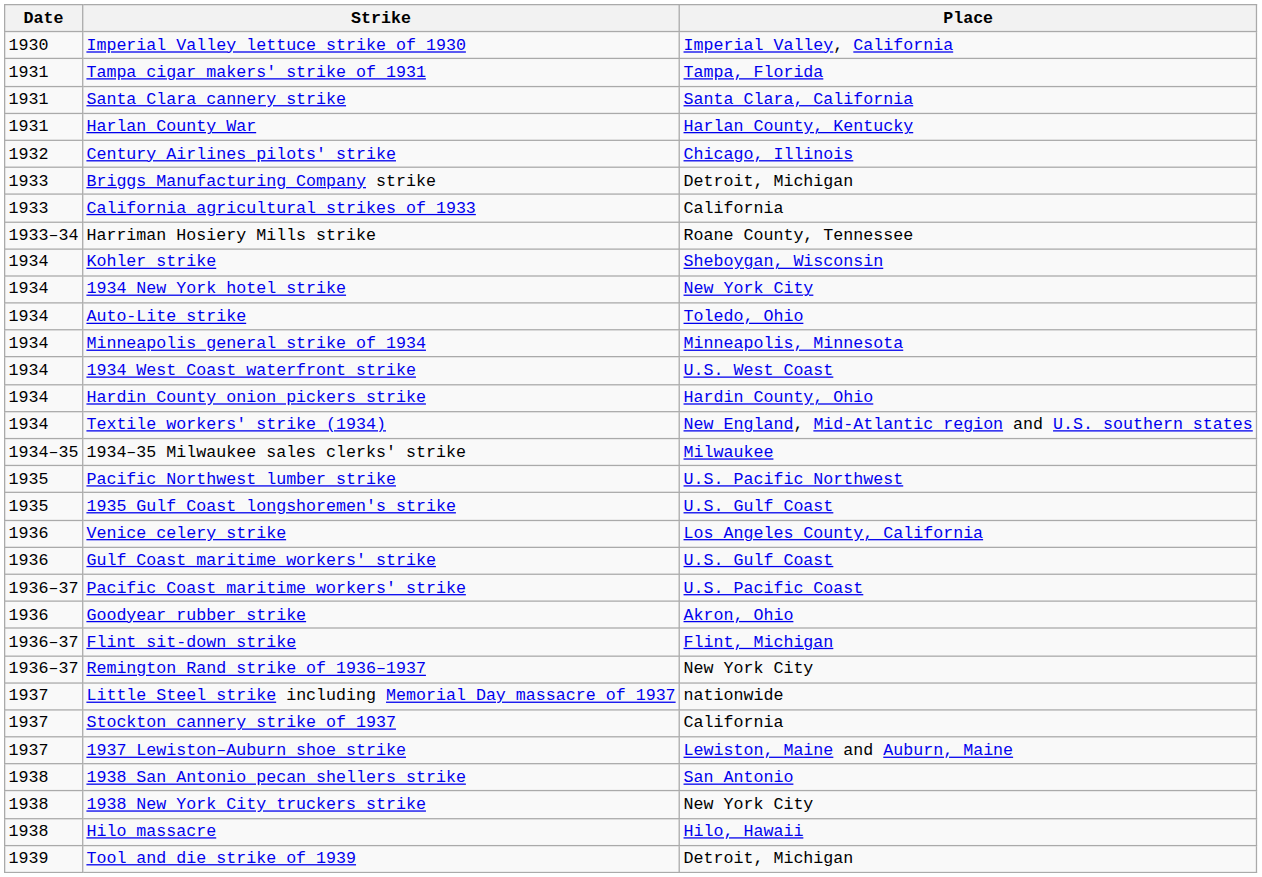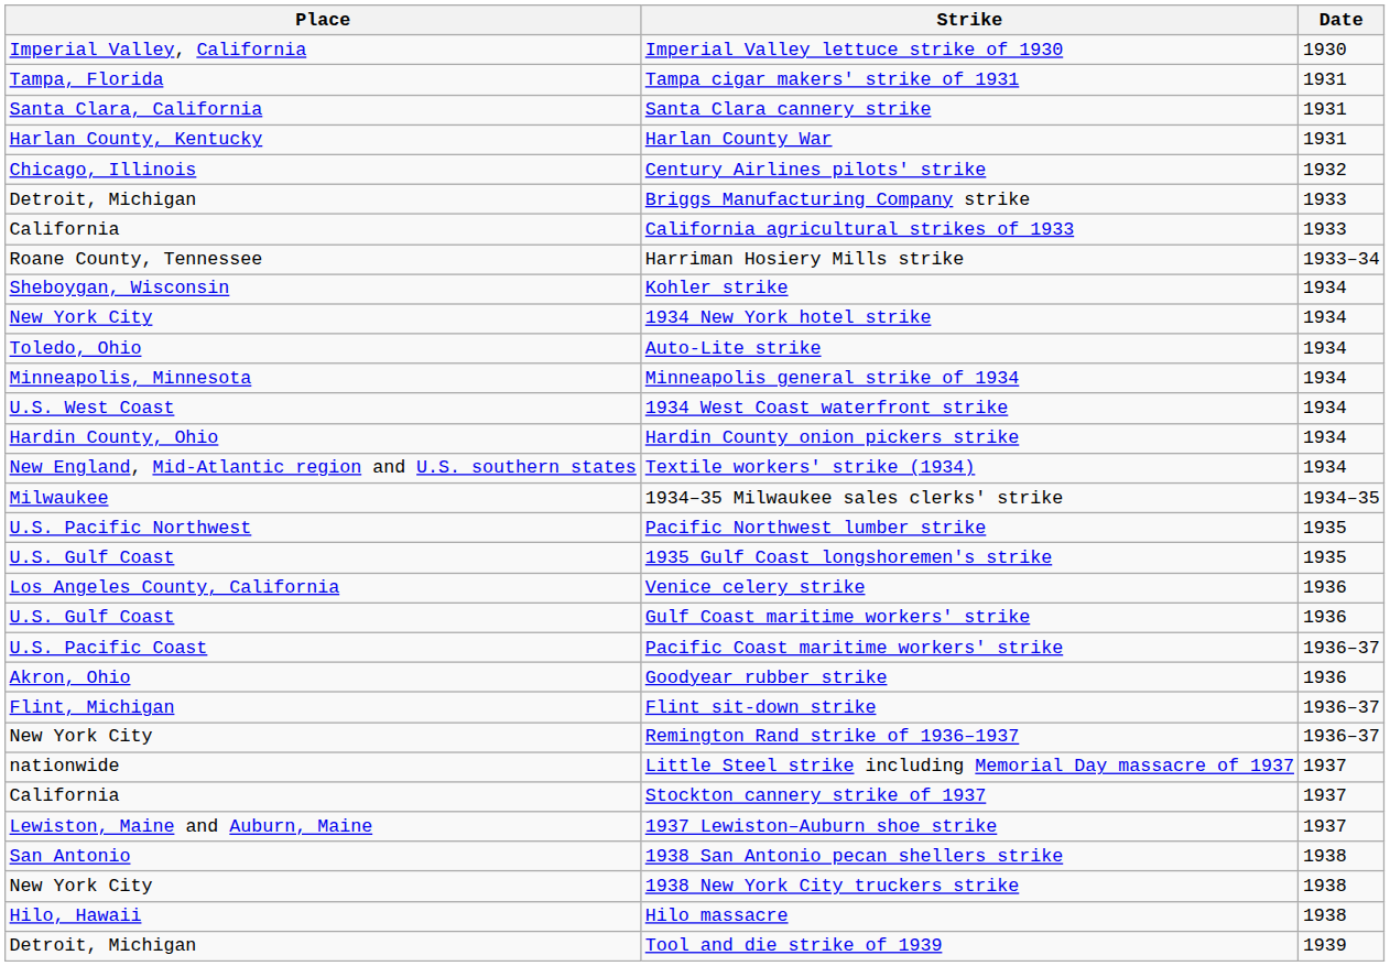 <table class="wikitable sortable">
 <tr>
+<th>Place</th>
+<th>Strike</th>
 <th>Date</th>
-<th>Strike</th>
-<th>Place</th>
 </tr>
 <tr>
+<td><a href='#'>Imperial Valley</a>, <a href='#'>California</a></td>
+<td><a href='#'>Imperial Valley lettuce strike of 1930</a></td>
 <td>1930</td>
-<td><a href='#'>Imperial Valley lettuce strike of 1930</a></td>
-<td><a href='#'>Imperial Valley</a>, <a href='#'>California</a></td>
 </tr>
 <tr>
+<td><a href='#'>Tampa, Florida</a></td>
+<td><a href='#'>Tampa cigar makers' strike of 1931</a></td>
 <td>1931</td>
-<td><a href='#'>Tampa cigar makers' strike of 1931</a></td>
-<td><a href='#'>Tampa, Florida</a></td>
 </tr>
 <tr>
+<td><a href='#'>Santa Clara, California</a></td>
+<td><a href='#'>Santa Clara cannery strike</a></td>
 <td>1931</td>
-<td><a href='#'>Santa Clara cannery strike</a></td>
-<td><a href='#'>Santa Clara, California</a></td>
 </tr>
 <tr>
+<td><a href='#'>Harlan County, Kentucky</a></td>
+<td><a href='#'>Harlan County War</a></td>
 <td>1931</td>
-<td><a href='#'>Harlan County War</a></td>
-<td><a href='#'>Harlan County, Kentucky</a></td>
 </tr>
 <tr>
+<td><a href='#'>Chicago, Illinois</a></td>
+<td><a href='#'>Century Airlines pilots' strike</a></td>
 <td>1932</td>
-<td><a href='#'>Century Airlines pilots' strike</a></td>
-<td><a href='#'>Chicago, Illinois</a></td>
 </tr>
 <tr>
+<td>Detroit, Michigan</td>
+<td><a href='#'>Briggs Manufacturing Company</a> strike</td>
 <td>1933</td>
-<td><a href='#'>Briggs Manufacturing Company</a> strike</td>
-<td>Detroit, Michigan</td>
 </tr>
 <tr>
+<td>California</td>
+<td><a href='#'>California agricultural strikes of 1933</a></td>
 <td>1933</td>
-<td><a href='#'>California agricultural strikes of 1933</a></td>
-<td>California</td>
 </tr>
 <tr>
+<td>Roane County, Tennessee</td>
+<td>Harriman Hosiery Mills strike</td>
 <td>1933–34</td>
-<td>Harriman Hosiery Mills strike</td>
-<td>Roane County, Tennessee</td>
 </tr>
 <tr>
+<td><a href='#'>Sheboygan, Wisconsin</a></td>
+<td><a href='#'>Kohler strike</a></td>
 <td>1934</td>
-<td><a href='#'>Kohler strike</a></td>
-<td><a href='#'>Sheboygan, Wisconsin</a></td>
 </tr>
 <tr>
+<td><a href='#'>New York City</a></td>
+<td><a href='#'>1934 New York hotel strike</a></td>
 <td>1934</td>
-<td><a href='#'>1934 New York hotel strike</a></td>
-<td><a href='#'>New York City</a></td>
 </tr>
 <tr>
+<td><a href='#'>Toledo, Ohio</a></td>
+<td><a href='#'>Auto-Lite strike</a></td>
 <td>1934</td>
-<td><a href='#'>Auto-Lite strike</a></td>
-<td><a href='#'>Toledo, Ohio</a></td>
 </tr>
 <tr>
+<td><a href='#'>Minneapolis, Minnesota</a></td>
+<td><a href='#'>Minneapolis general strike of 1934</a></td>
 <td>1934</td>
-<td><a href='#'>Minneapolis general strike of 1934</a></td>
-<td><a href='#'>Minneapolis, Minnesota</a></td>
 </tr>
 <tr>
+<td><a href='#'>U.S. West Coast</a></td>
+<td><a href='#'>1934 West Coast waterfront strike</a></td>
 <td>1934</td>
-<td><a href='#'>1934 West Coast waterfront strike</a></td>
-<td><a href='#'>U.S. West Coast</a></td>
 </tr>
 <tr>
+<td><a href='#'>Hardin County, Ohio</a></td>
+<td><a href='#'>Hardin County onion pickers strike</a></td>
 <td>1934</td>
-<td><a href='#'>Hardin County onion pickers strike</a></td>
-<td><a href='#'>Hardin County, Ohio</a></td>
 </tr>
 <tr>
+<td><a href='#'>New England</a>, <a href='#'>Mid-Atlantic region</a> and <a href='#'>U.S. southern states</a></td>
+<td><a href='#'>Textile workers' strike (1934)</a></td>
 <td>1934</td>
-<td><a href='#'>Textile workers' strike (1934)</a></td>
-<td><a href='#'>New England</a>, <a href='#'>Mid-Atlantic region</a> and <a href='#'>U.S. southern states</a></td>
 </tr>
 <tr>
+<td><a href='#'>Milwaukee</a></td>
+<td>1934–35 Milwaukee sales clerks' strike</td>
 <td>1934–35</td>
-<td>1934–35 Milwaukee sales clerks' strike</td>
-<td><a href='#'>Milwaukee</a></td>
 </tr>
 <tr>
+<td><a href='#'>U.S. Pacific Northwest</a></td>
+<td><a href='#'>Pacific Northwest lumber strike</a></td>
 <td>1935</td>
-<td><a href='#'>Pacific Northwest lumber strike</a></td>
-<td><a href='#'>U.S. Pacific Northwest</a></td>
 </tr>
 <tr>
+<td><a href='#'>U.S. Gulf Coast</a></td>
+<td><a href='#'>1935 Gulf Coast longshoremen's strike</a></td>
 <td>1935</td>
-<td><a href='#'>1935 Gulf Coast longshoremen's strike</a></td>
-<td><a href='#'>U.S. Gulf Coast</a></td>
 </tr>
 <tr>
+<td><a href='#'>Los Angeles County, California</a></td>
+<td><a href='#'>Venice celery strike</a></td>
 <td>1936</td>
-<td><a href='#'>Venice celery strike</a></td>
-<td><a href='#'>Los Angeles County, California</a></td>
 </tr>
 <tr>
+<td><a href='#'>U.S. Gulf Coast</a></td>
+<td><a href='#'>Gulf Coast maritime workers' strike</a></td>
 <td>1936</td>
-<td><a href='#'>Gulf Coast maritime workers' strike</a></td>
-<td><a href='#'>U.S. Gulf Coast</a></td>
 </tr>
 <tr>
+<td><a href='#'>U.S. Pacific Coast</a></td>
+<td><a href='#'>Pacific Coast maritime workers' strike</a></td>
 <td>1936–37</td>
-<td><a href='#'>Pacific Coast maritime workers' strike</a></td>
-<td><a href='#'>U.S. Pacific Coast</a></td>
 </tr>
 <tr>
+<td><a href='#'>Akron, Ohio</a></td>
+<td><a href='#'>Goodyear rubber strike</a></td>
 <td>1936</td>
-<td><a href='#'>Goodyear rubber strike</a></td>
-<td><a href='#'>Akron, Ohio</a></td>
 </tr>
 <tr>
+<td><a href='#'>Flint, Michigan</a></td>
+<td><a href='#'>Flint sit-down strike</a></td>
 <td>1936–37</td>
-<td><a href='#'>Flint sit-down strike</a></td>
-<td><a href='#'>Flint, Michigan</a></td>
 </tr>
 <tr>
+<td>New York City</td>
+<td><a href='#'>Remington Rand strike of 1936–1937</a></td>
 <td>1936–37</td>
-<td><a href='#'>Remington Rand strike of 1936–1937</a></td>
-<td>New York City</td>
 </tr>
 <tr>
+<td>nationwide</td>
+<td><a href='#'>Little Steel strike</a> including <a href='#'>Memorial Day massacre of 1937</a></td>
 <td>1937</td>
-<td><a href='#'>Little Steel strike</a> including <a href='#'>Memorial Day massacre of 1937</a></td>
-<td>nationwide</td>
 </tr>
 <tr>
+<td>California</td>
+<td><a href='#'>Stockton cannery strike of 1937</a></td>
 <td>1937</td>
-<td><a href='#'>Stockton cannery strike of 1937</a></td>
-<td>California</td>
 </tr>
 <tr>
+<td><a href='#'>Lewiston, Maine</a> and <a href='#'>Auburn, Maine</a></td>
+<td><a href='#'>1937 Lewiston–Auburn shoe strike</a></td>
 <td>1937</td>
-<td><a href='#'>1937 Lewiston–Auburn shoe strike</a></td>
-<td><a href='#'>Lewiston, Maine</a> and <a href='#'>Auburn, Maine</a></td>
 </tr>
 <tr>
+<td><a href='#'>San Antonio</a></td>
+<td><a href='#'>1938 San Antonio pecan shellers strike</a></td>
 <td>1938</td>
-<td><a href='#'>1938 San Antonio pecan shellers strike</a></td>
-<td><a href='#'>San Antonio</a></td>
 </tr>
 <tr>
+<td>New York City</td>
+<td><a href='#'>1938 New York City truckers strike</a></td>
 <td>1938</td>
-<td><a href='#'>1938 New York City truckers strike</a></td>
-<td>New York City</td>
 </tr>
 <tr>
+<td><a href='#'>Hilo, Hawaii</a></td>
+<td><a href='#'>Hilo massacre</a></td>
 <td>1938</td>
-<td><a href='#'>Hilo massacre</a></td>
-<td><a href='#'>Hilo, Hawaii</a></td>
 </tr>
 <tr>
+<td>Detroit, Michigan</td>
+<td><a href='#'>Tool and die strike of 1939</a></td>
 <td>1939</td>
-<td><a href='#'>Tool and die strike of 1939</a></td>
-<td>Detroit, Michigan</td>
 </tr>
 </table>
